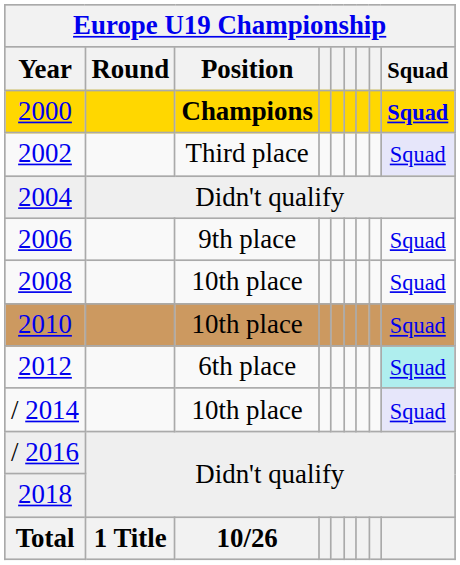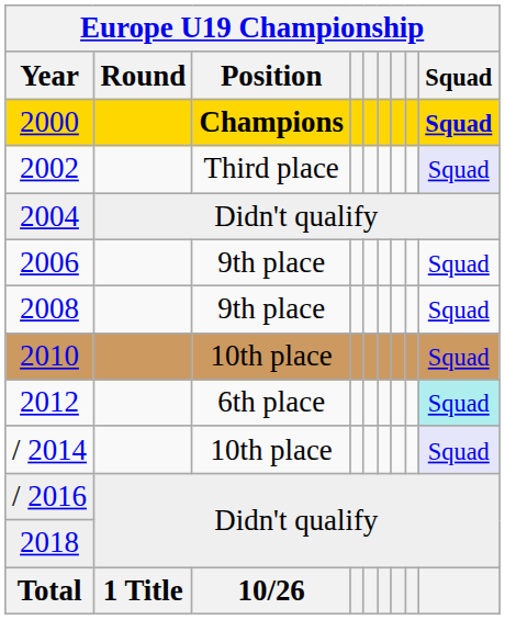 <table class="wikitable" style="text-align: center;">
 <tr>
 <th colspan=9><a href='#'>Europe U19 Championship</a></th>
 </tr>
 <tr>
 <th>Year</th>
 <th>Round</th>
 <th>Position</th>
 <th></th>
 <th></th>
 <th></th>
 <th></th>
 <th></th>
 <th><small>Squad</small></th>
 </tr>
 <tr bgcolor=gold>
 <td> <a href='#'>2000</a></td>
 <td></td>
 <td><strong>Champions</strong></td>
 <td></td>
 <td></td>
 <td></td>
 <td></td>
 <td></td>
 <td><strong><small> <a href='#'>Squad</a></small></strong></td>
 </tr>
 <tr>
 <td> <a href='#'>2002</a></td>
 <td></td>
 <td>Third place</td>
 <td></td>
 <td></td>
 <td></td>
 <td></td>
 <td></td>
 <td style="background: lavender;"><small> <a href='#'>Squad</a></small></td>
 </tr>
 <tr bgcolor="efefef">
 <td> <a href='#'>2004</a></td>
 <td colspan=9>Didn't qualify</td>
 </tr>
 <tr>
 <td> <a href='#'>2006</a></td>
 <td></td>
 <td>9th place</td>
 <td></td>
 <td></td>
 <td></td>
 <td></td>
 <td></td>
 <td><small> <a href='#'>Squad</a></small></td>
 </tr>
 <tr>
 <td> <a href='#'>2008</a></td>
 <td></td>
-<td>10th place</td>
+<td>9th place</td>
 <td></td>
 <td></td>
 <td></td>
 <td></td>
 <td></td>
 <td><small> <a href='#'>Squad</a></small></td>
 </tr>
 <tr bgcolor=cc996>
 <td> <a href='#'>2010</a></td>
 <td></td>
 <td>10th place</td>
 <td></td>
 <td></td>
 <td></td>
 <td></td>
 <td></td>
 <td><small> <a href='#'>Squad</a></small></td>
 </tr>
 <tr>
 <td> <a href='#'>2012</a></td>
 <td></td>
 <td>6th place</td>
 <td></td>
 <td></td>
 <td></td>
 <td></td>
 <td></td>
 <td style="background: paleturquoise;"><small> <a href='#'>Squad</a></small></td>
 </tr>
 <tr>
 <td>/ <a href='#'>2014</a></td>
 <td></td>
 <td>10th place</td>
 <td></td>
 <td></td>
 <td></td>
 <td></td>
 <td></td>
 <td style="background: lavender;"><small> <a href='#'>Squad</a></small></td>
 </tr>
 <tr bgcolor="efefef">
 <td>/ <a href='#'>2016</a></td>
 <td colspan=9 rowspan=2>Didn't qualify</td>
 </tr>
 <tr bgcolor="efefef">
 <td> <a href='#'>2018</a></td>
 </tr>
 <tr>
 <th>Total</th>
 <th>1 Title</th>
 <th>10/26</th>
 <th></th>
 <th></th>
 <th></th>
 <th></th>
 <th></th>
 <th></th>
 </tr>
 </table>
